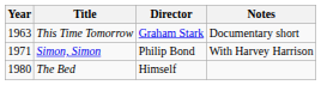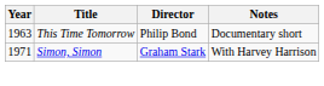 <table class="wikitable">
 <tr>
 <th>Year</th>
 <th>Title</th>
 <th>Director</th>
 <th>Notes</th>
 </tr>
 <tr>
 <td>1963</td>
 <td><em>This Time Tomorrow</em></td>
-<td><a href='#'>Graham Stark</a></td>
+<td>Philip Bond</td>
 <td>Documentary short</td>
 </tr>
 <tr>
 <td>1971</td>
 <td><em><a href='#'>Simon, Simon</a></em></td>
-<td>Philip Bond</td>
+<td><a href='#'>Graham Stark</a></td>
 <td>With Harvey Harrison</td>
 </tr>
-<tr>
-<td>1980</td>
-<td><em>The Bed</em></td>
-<td>Himself</td>
-<td></td>
-</tr>
 </table>
